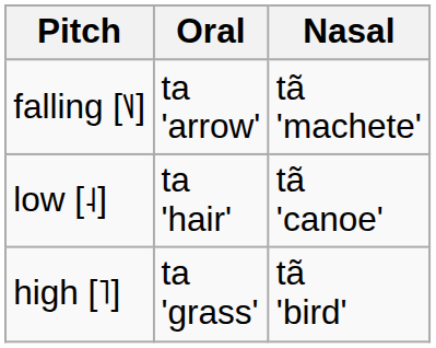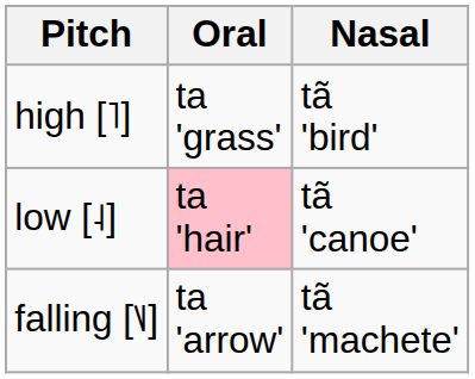 <table class="wikitable">
 <tr>
 <th>Pitch</th>
 <th>Oral</th>
 <th>Nasal</th>
 </tr>
 <tr>
+<td>high [˥]</td>
+<td>ta<br>'grass'</td>
+<td>tã<br>'bird'</td>
+</tr>
+<tr>
+<td>low [˨]</td>
+<td style="background: pink;">ta<br>'hair'</td>
+<td>tã<br>'canoe'</td>
+</tr>
+<tr>
 <td>falling [˥˩]</td>
 <td>ta<br>'arrow'</td>
 <td>tã<br>'machete'</td>
 </tr>
-<tr>
-<td>low [˨]</td>
-<td>ta<br>'hair'</td>
-<td>tã<br>'canoe'</td>
-</tr>
-<tr>
-<td>high [˥]</td>
-<td>ta<br>'grass'</td>
-<td>tã<br>'bird'</td>
-</tr>
 </table>
